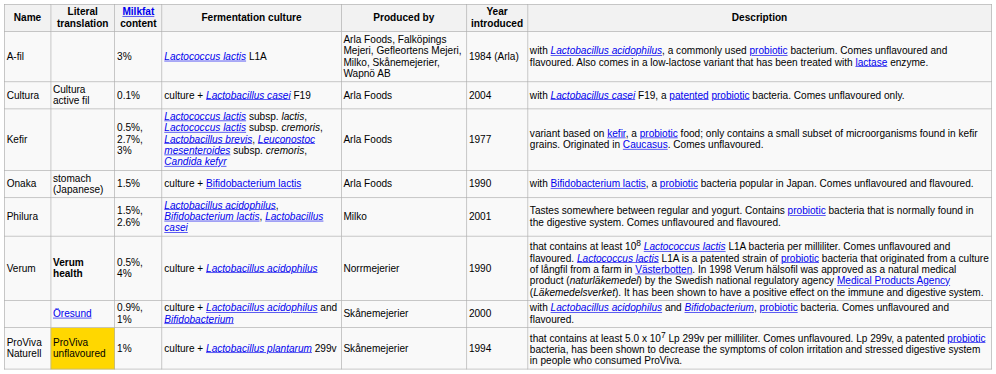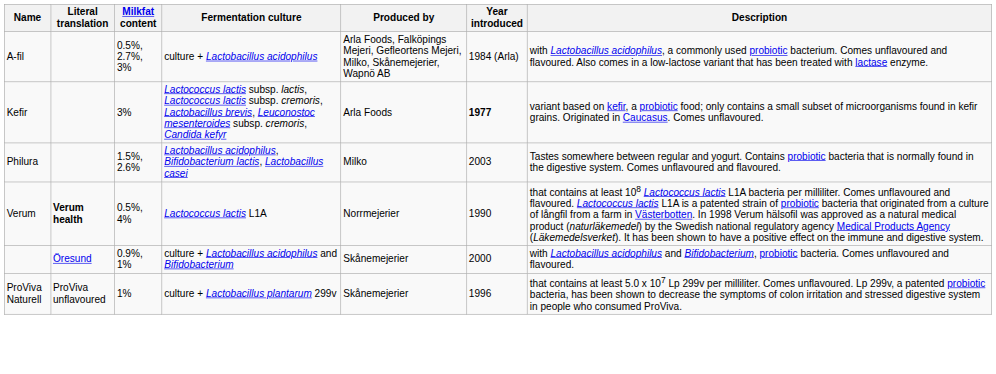 <table class="wikitable sortable">
 <tr>
 <th>Name</th>
 <th>Literal translation</th>
 <th><a href='#'>Milkfat</a> content</th>
 <th>Fermentation culture</th>
 <th>Produced by</th>
 <th>Year introduced</th>
 <th>Description</th>
 </tr>
 <tr>
 <td>A-fil</td>
 <td></td>
-<td>3%</td>
-<td><em><a href='#'>Lactococcus lactis</a></em> L1A</td>
+<td>0.5%, 2.7%, 3%</td>
+<td> culture + <em><a href='#'>Lactobacillus acidophilus</a></em></td>
 <td>Arla Foods, Falköpings Mejeri, Gefleortens Mejeri, Milko, Skånemejerier, Wapnö AB</td>
 <td>1984 (Arla)</td>
 <td> with <em><a href='#'>Lactobacillus acidophilus</a></em>, a commonly used <a href='#'>probiotic</a> bacterium.  Comes unflavoured and flavoured. Also comes in a low-lactose variant that has been treated with <a href='#'>lactase</a> enzyme.</td>
 </tr>
 <tr>
-<td>Cultura </td>
-<td>Cultura active fil</td>
-<td>0.1%</td>
-<td> culture + <em><a href='#'>Lactobacillus casei</a></em> F19</td>
-<td>Arla Foods</td>
-<td>2004</td>
-<td> with <em><a href='#'>Lactobacillus casei</a></em> F19, a <a href='#'>patented</a> <a href='#'>probiotic</a> bacteria. Comes unflavoured only.</td>
-</tr>
-<tr>
 <td>Kefir</td>
 <td></td>
-<td>0.5%, 2.7%, 3%</td>
+<td>3%</td>
 <td><em><a href='#'>Lactococcus lactis</a></em> subsp. <em>lactis</em>, <em><a href='#'>Lactococcus lactis</a></em> subsp. <em>cremoris</em>, <em><a href='#'>Lactobacillus brevis</a></em>, <em><a href='#'>Leuconostoc mesenteroides</a></em> subsp. <em>cremoris</em>, <em><a href='#'>Candida kefyr</a></em></td>
 <td>Arla Foods</td>
-<td>1977</td>
+<td><strong>1977</strong></td>
 <td> variant based on <a href='#'>kefir</a>, a <a href='#'>probiotic</a> food; only contains a small subset of microorganisms found in kefir grains. Originated in <a href='#'>Caucasus</a>. Comes unflavoured.</td>
-</tr>
-<tr>
-<td>Onaka</td>
-<td>stomach (Japanese)</td>
-<td>1.5%</td>
-<td> culture + <a href='#'>Bifidobacterium lactis</a></td>
-<td>Arla Foods</td>
-<td>1990</td>
-<td> with <a href='#'>Bifidobacterium lactis</a>, a <a href='#'>probiotic</a> bacteria popular in Japan. Comes unflavoured and flavoured.</td>
 </tr>
 <tr>
 <td>Philura</td>
 <td></td>
 <td>1.5%, 2.6%</td>
 <td><em><a href='#'>Lactobacillus acidophilus</a></em>, <em><a href='#'>Bifidobacterium lactis</a></em>, <em><a href='#'>Lactobacillus casei</a></em></td>
 <td>Milko</td>
-<td>2001</td>
+<td>2003</td>
 <td>Tastes somewhere between regular  and yogurt. Contains <a href='#'>probiotic</a> bacteria that is normally found in the digestive system. Comes unflavoured and flavoured.</td>
 </tr>
 <tr>
 <td>Verum </td>
 <td><strong>Verum health </strong></td>
 <td>0.5%, 4%</td>
-<td> culture + <em><a href='#'>Lactobacillus acidophilus</a></em></td>
+<td><em><a href='#'>Lactococcus lactis</a></em> L1A</td>
 <td>Norrmejerier</td>
 <td>1990</td>
 <td> that contains at least 10<sup>8</sup> <em><a href='#'>Lactococcus lactis</a></em> L1A bacteria per milliliter. Comes unflavoured and flavoured. <em><a href='#'>Lactococcus lactis</a></em> L1A is a patented strain of <a href='#'>probiotic</a> bacteria that originated from a culture of långfil from a farm in <a href='#'>Västerbotten</a>.  In 1998 Verum hälsofil was approved as a natural medical product (<em>naturläkemedel</em>) by the Swedish national regulatory agency <a href='#'>Medical Products Agency</a> (<em>Läkemedelsverket</em>).  It has been shown to have a positive effect on the immune and digestive system.</td>
 </tr>
 <tr>
 <td></td>
 <td><a href='#'>Öresund</a> </td>
 <td>0.9%, 1%</td>
 <td> culture + <em><a href='#'>Lactobacillus acidophilus</a></em> and <em><a href='#'>Bifidobacterium</a></em></td>
 <td>Skånemejerier</td>
 <td>2000</td>
 <td> with <em><a href='#'>Lactobacillus acidophilus</a></em> and <em><a href='#'>Bifidobacterium</a></em>, <a href='#'>probiotic</a> bacteria.  Comes unflavoured and flavoured.</td>
 </tr>
 <tr>
 <td>ProViva Naturell </td>
-<td style="background: gold;">ProViva unflavoured </td>
+<td>ProViva unflavoured </td>
 <td>1%</td>
 <td> culture + <em><a href='#'>Lactobacillus plantarum</a></em> 299v</td>
 <td>Skånemejerier</td>
-<td>1994</td>
+<td>1996</td>
 <td> that contains at least 5.0 x 10<sup>7</sup> Lp 299v per milliliter. Comes unflavoured. Lp 299v, a patented <a href='#'>probiotic</a> bacteria, has been shown to decrease the symptoms of colon irritation and stressed digestive system in people who consumed ProViva.</td>
 </tr>
 </table>
